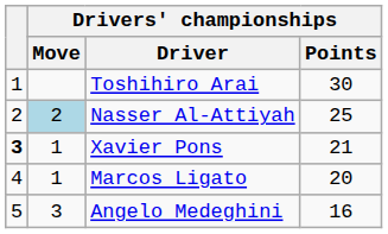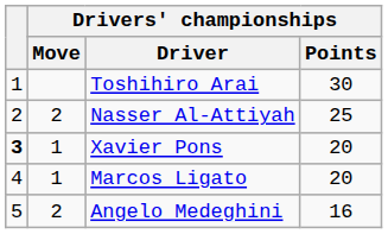 <table class="wikitable" style="font-size:85%;">
 <tr>
 <th rowspan="2"></th>
 <th colspan="3">Drivers' championships</th>
 </tr>
 <tr>
 <th>Move</th>
 <th>Driver</th>
 <th>Points</th>
 </tr>
 <tr>
 <td align="center">1</td>
 <td align="center"></td>
 <td> <a href='#'>Toshihiro Arai</a></td>
 <td align="center">30</td>
 </tr>
 <tr>
 <td align="center">2</td>
-<td align="center" style="background: lightblue;"> 2</td>
+<td align="center"> 2</td>
 <td> <a href='#'>Nasser Al-Attiyah</a></td>
 <td align="center">25</td>
 </tr>
 <tr>
 <td align="center"><strong>3</strong></td>
 <td align="center"> 1</td>
 <td> <a href='#'>Xavier Pons</a></td>
-<td align="center">21</td>
+<td align="center">20</td>
 </tr>
 <tr>
 <td align="center">4</td>
 <td align="center"> 1</td>
 <td> <a href='#'>Marcos Ligato</a></td>
 <td align="center">20</td>
 </tr>
 <tr>
 <td align="center">5</td>
-<td align="center"> 3</td>
+<td align="center"> 2</td>
 <td> <a href='#'>Angelo Medeghini</a></td>
 <td align="center">16</td>
 </tr>
 </table>
